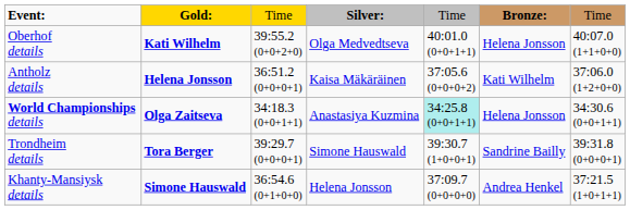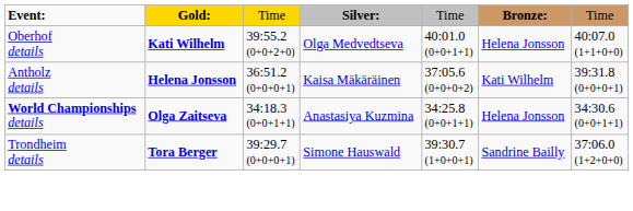 <table class="wikitable" width=85%>
 <tr>
 <td><strong>Event:</strong></td>
 <td style="text-align:center;background-color:gold;"><strong>Gold:</strong></td>
 <td style="text-align:center;background-color:gold;">Time</td>
 <td style="text-align:center;background-color:silver;"><strong>Silver:</strong></td>
 <td style="text-align:center;background-color:silver;">Time</td>
 <td style="text-align:center;background-color:#CC9966;"><strong>Bronze:</strong></td>
 <td style="text-align:center;background-color:#CC9966;">Time</td>
 </tr>
 <tr>
 <td><a href='#'>Oberhof</a><br><em><a href='#'>details</a></em></td>
 <td><strong><a href='#'>Kati Wilhelm</a></strong><br><small></small></td>
 <td>39:55.2<br><small>(0+0+2+0)</small></td>
 <td><a href='#'>Olga Medvedtseva</a><br><small></small></td>
 <td>40:01.0<br><small>(0+0+1+1)</small></td>
 <td><a href='#'>Helena Jonsson</a><br><small></small></td>
 <td>40:07.0<br><small>(1+1+0+0)</small></td>
 </tr>
 <tr>
 <td><a href='#'>Antholz</a><br><em><a href='#'>details</a></em></td>
 <td><strong><a href='#'>Helena Jonsson</a></strong><br><small></small></td>
 <td>36:51.2<br><small>(0+0+0+1)</small></td>
 <td><a href='#'>Kaisa Mäkäräinen</a><br><small></small></td>
 <td>37:05.6<br><small>(0+0+0+2)</small></td>
 <td><a href='#'>Kati Wilhelm</a><br><small></small></td>
-<td>37:06.0<br><small>(1+2+0+0)</small></td>
+<td>39:31.8<br><small>(0+0+0+1)</small></td>
 </tr>
 <tr>
 <td><strong><a href='#'>World Championships</a></strong><br><em><a href='#'>details</a></em></td>
 <td><strong><a href='#'>Olga Zaitseva</a></strong><br><small></small></td>
 <td>34:18.3<br><small>(0+0+1+1)</small></td>
 <td><a href='#'>Anastasiya Kuzmina</a><br><small></small></td>
-<td style="background: paleturquoise;">34:25.8<br><small>(0+0+1+1)</small></td>
+<td>34:25.8<br><small>(0+0+1+1)</small></td>
 <td><a href='#'>Helena Jonsson</a><br><small></small></td>
 <td>34:30.6<br><small>(0+0+1+1)</small></td>
 </tr>
 <tr>
 <td><a href='#'>Trondheim</a><br><em><a href='#'>details</a></em></td>
 <td><strong><a href='#'>Tora Berger</a></strong><br><small></small></td>
 <td>39:29.7<br><small>(0+0+0+1)</small></td>
 <td><a href='#'>Simone Hauswald</a><br><small></small></td>
 <td>39:30.7<br><small>(1+0+0+1)</small></td>
 <td><a href='#'>Sandrine Bailly</a><br><small></small></td>
-<td>39:31.8<br><small>(0+0+0+1)</small></td>
-</tr>
-<tr>
-<td><a href='#'>Khanty-Mansiysk</a><br><em><a href='#'>details</a></em></td>
-<td><strong><a href='#'>Simone Hauswald</a></strong><br><small></small></td>
-<td>36:54.6<br><small>(0+1+0+0)</small></td>
-<td><a href='#'>Helena Jonsson</a><br><small></small></td>
-<td>37:09.7<br><small>(0+0+0+0)</small></td>
-<td><a href='#'>Andrea Henkel</a><br><small></small></td>
-<td>37:21.5<br><small>(1+0+1+1)</small></td>
+<td>37:06.0<br><small>(1+2+0+0)</small></td>
 </tr>
 </table>
